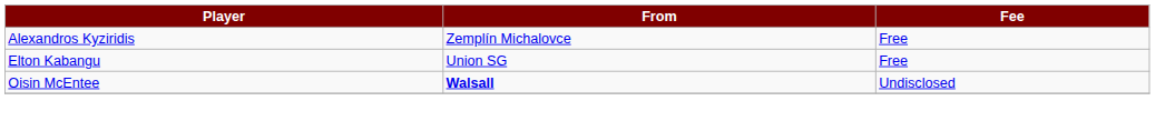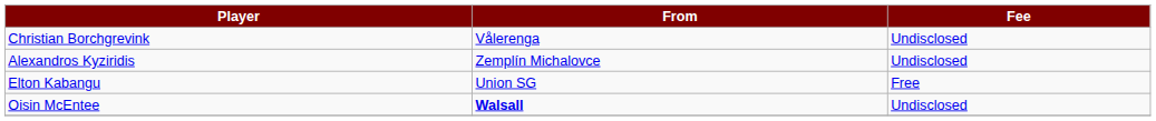 <table class="wikitable" style="text-align:left; font-size:95%;width:98%;">
 <tr>
 <th style="background:maroon; color:white;">Player</th>
 <th style="background:maroon; color:white;">From</th>
 <th style="background:maroon; color:white;">Fee</th>
 </tr>
 <tr>
+<td> <a href='#'>Christian Borchgrevink</a></td>
+<td> <a href='#'>Vålerenga</a></td>
+<td><a href='#'>Undisclosed</a></td>
+</tr>
+<tr>
 <td> <a href='#'>Alexandros Kyziridis</a></td>
 <td> <a href='#'>Zemplín Michalovce</a></td>
-<td><a href='#'>Free</a></td>
+<td><a href='#'>Undisclosed</a></td>
 </tr>
 <tr>
 <td> <a href='#'>Elton Kabangu</a></td>
 <td> <a href='#'>Union SG</a></td>
 <td><a href='#'>Free</a></td>
 </tr>
 <tr>
 <td> <a href='#'>Oisin McEntee</a></td>
 <td><strong> <a href='#'>Walsall</a></strong></td>
 <td><a href='#'>Undisclosed</a></td>
 </tr>
 <tr>
 </tr>
 </table>
